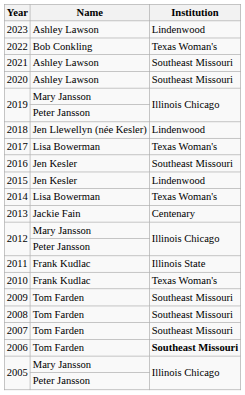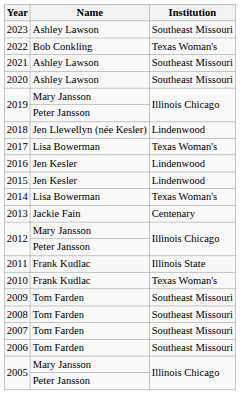 <table class="wikitable">
 <tr>
 <th>Year</th>
 <th>Name</th>
 <th>Institution</th>
 </tr>
 <tr>
 <td>2023</td>
 <td>Ashley Lawson</td>
-<td>Lindenwood</td>
+<td>Southeast Missouri</td>
 </tr>
 <tr>
 <td>2022</td>
 <td>Bob Conkling</td>
 <td>Texas Woman's</td>
 </tr>
 <tr>
 <td>2021</td>
 <td>Ashley Lawson</td>
 <td>Southeast Missouri</td>
 </tr>
 <tr>
 <td>2020</td>
 <td>Ashley Lawson</td>
 <td>Southeast Missouri</td>
 </tr>
 <tr>
 <td rowspan="2">2019</td>
 <td>Mary Jansson</td>
 <td rowspan="2">Illinois Chicago</td>
 </tr>
 <tr>
 <td>Peter Jansson</td>
 </tr>
 <tr>
 <td>2018</td>
 <td>Jen Llewellyn (née Kesler)</td>
 <td>Lindenwood</td>
 </tr>
 <tr>
 <td>2017</td>
 <td>Lisa Bowerman</td>
 <td>Texas Woman's</td>
 </tr>
 <tr>
 <td>2016</td>
 <td>Jen Kesler</td>
-<td>Southeast Missouri</td>
+<td>Lindenwood</td>
 </tr>
 <tr>
 <td>2015</td>
 <td>Jen Kesler</td>
 <td>Lindenwood</td>
 </tr>
 <tr>
 <td>2014</td>
 <td>Lisa Bowerman</td>
 <td>Texas Woman's</td>
 </tr>
 <tr>
 <td>2013</td>
 <td>Jackie Fain</td>
 <td>Centenary</td>
 </tr>
 <tr>
 <td rowspan="2">2012</td>
 <td>Mary Jansson</td>
 <td rowspan="2">Illinois Chicago</td>
 </tr>
 <tr>
 <td>Peter Jansson</td>
 </tr>
 <tr>
 <td>2011</td>
 <td>Frank Kudlac</td>
 <td>Illinois State</td>
 </tr>
 <tr>
 <td>2010</td>
 <td>Frank Kudlac</td>
 <td>Texas Woman's</td>
 </tr>
 <tr>
 <td>2009</td>
 <td>Tom Farden</td>
 <td>Southeast Missouri</td>
 </tr>
 <tr>
 <td>2008</td>
 <td>Tom Farden</td>
 <td>Southeast Missouri</td>
 </tr>
 <tr>
 <td>2007</td>
 <td>Tom Farden</td>
 <td>Southeast Missouri</td>
 </tr>
 <tr>
 <td>2006</td>
 <td>Tom Farden</td>
-<td><strong>Southeast Missouri</strong></td>
+<td>Southeast Missouri</td>
 </tr>
 <tr>
 <td rowspan="2">2005</td>
 <td>Mary Jansson</td>
 <td rowspan="2">Illinois Chicago</td>
 </tr>
 <tr>
 <td>Peter Jansson</td>
 </tr>
 </table>
